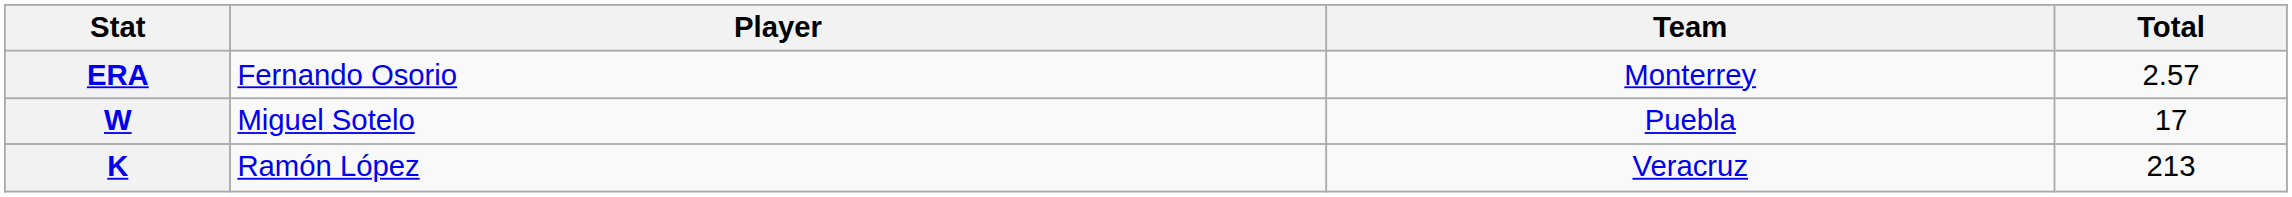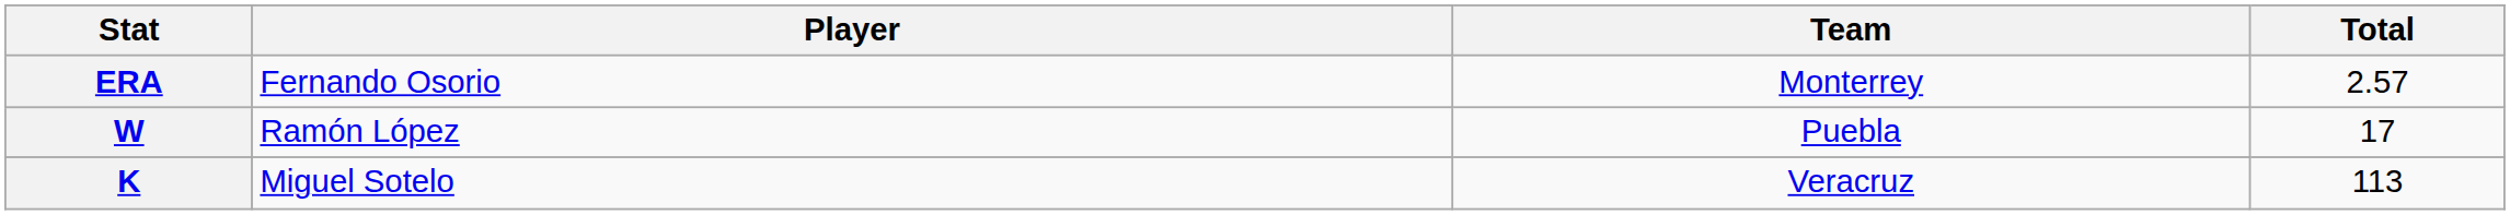 <table class="wikitable" style="text-align:center;">
 <tr>
 <th scope="col" width="3%">Stat</th>
 <th scope="col" width="15%">Player</th>
 <th scope="col" width="10%">Team</th>
 <th scope="col" width="3%">Total</th>
 </tr>
 <tr>
 <th scope="row" style="text-align:center;"><a href='#'>ERA</a></th>
 <td align=left> <a href='#'>Fernando Osorio</a></td>
 <td><a href='#'>Monterrey</a></td>
 <td>2.57</td>
 </tr>
 <tr>
 <th scope="row" style="text-align:center;"><a href='#'>W</a></th>
-<td align=left> <a href='#'>Miguel Sotelo</a></td>
+<td align=left> <a href='#'>Ramón López</a></td>
 <td><a href='#'>Puebla</a></td>
 <td>17</td>
 </tr>
 <tr>
 <th scope="row" style="text-align:center;"><a href='#'>K</a></th>
-<td align=left> <a href='#'>Ramón López</a></td>
+<td align=left> <a href='#'>Miguel Sotelo</a></td>
 <td><a href='#'>Veracruz</a></td>
-<td>213</td>
+<td>113</td>
 </tr>
 </table>
